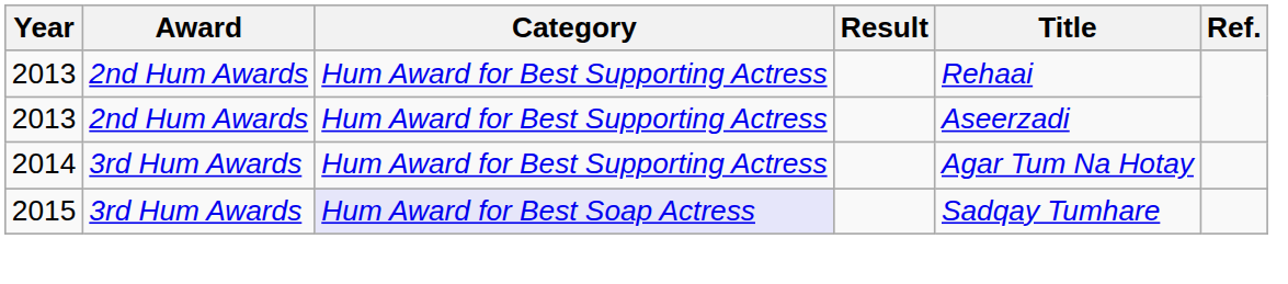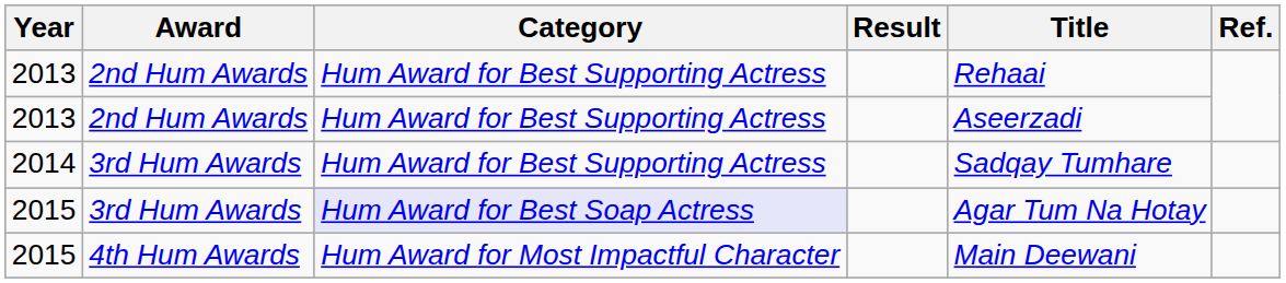 <table class="wikitable">
 <tr>
 <th>Year</th>
 <th>Award</th>
 <th>Category</th>
 <th>Result</th>
 <th>Title</th>
 <th>Ref.</th>
 </tr>
 <tr>
 <td>2013</td>
 <td><em><a href='#'>2nd Hum Awards</a></em></td>
 <td><em><a href='#'>Hum Award for Best Supporting Actress</a></em></td>
 <td></td>
 <td><em><a href='#'>Rehaai</a></em></td>
 <td rowspan="2"></td>
 </tr>
 <tr>
 <td>2013</td>
 <td><em><a href='#'>2nd Hum Awards</a></em></td>
 <td><em><a href='#'>Hum Award for Best Supporting Actress</a></em></td>
 <td></td>
 <td><em><a href='#'>Aseerzadi</a></em></td>
 </tr>
 <tr>
 <td>2014</td>
 <td><em><a href='#'>3rd Hum Awards</a></em></td>
 <td><em><a href='#'>Hum Award for Best Supporting Actress</a></em></td>
 <td></td>
-<td><em><a href='#'>Agar Tum Na Hotay</a></em></td>
+<td><em><a href='#'>Sadqay Tumhare</a></em></td>
 <td></td>
 </tr>
 <tr>
 <td>2015</td>
 <td><em><a href='#'>3rd Hum Awards</a></em></td>
 <td style="background: lavender;"><em><a href='#'>Hum Award for Best Soap Actress</a></em></td>
 <td></td>
-<td><em><a href='#'>Sadqay Tumhare</a></em></td>
+<td><em><a href='#'>Agar Tum Na Hotay</a></em></td>
+<td></td>
+</tr>
+<tr>
+<td>2015</td>
+<td><em><a href='#'>4th Hum Awards</a></em></td>
+<td><em><a href='#'>Hum Award for Most Impactful Character</a></em></td>
+<td></td>
+<td><em><a href='#'>Main Deewani</a></em></td>
 <td></td>
 </tr>
 </table>
